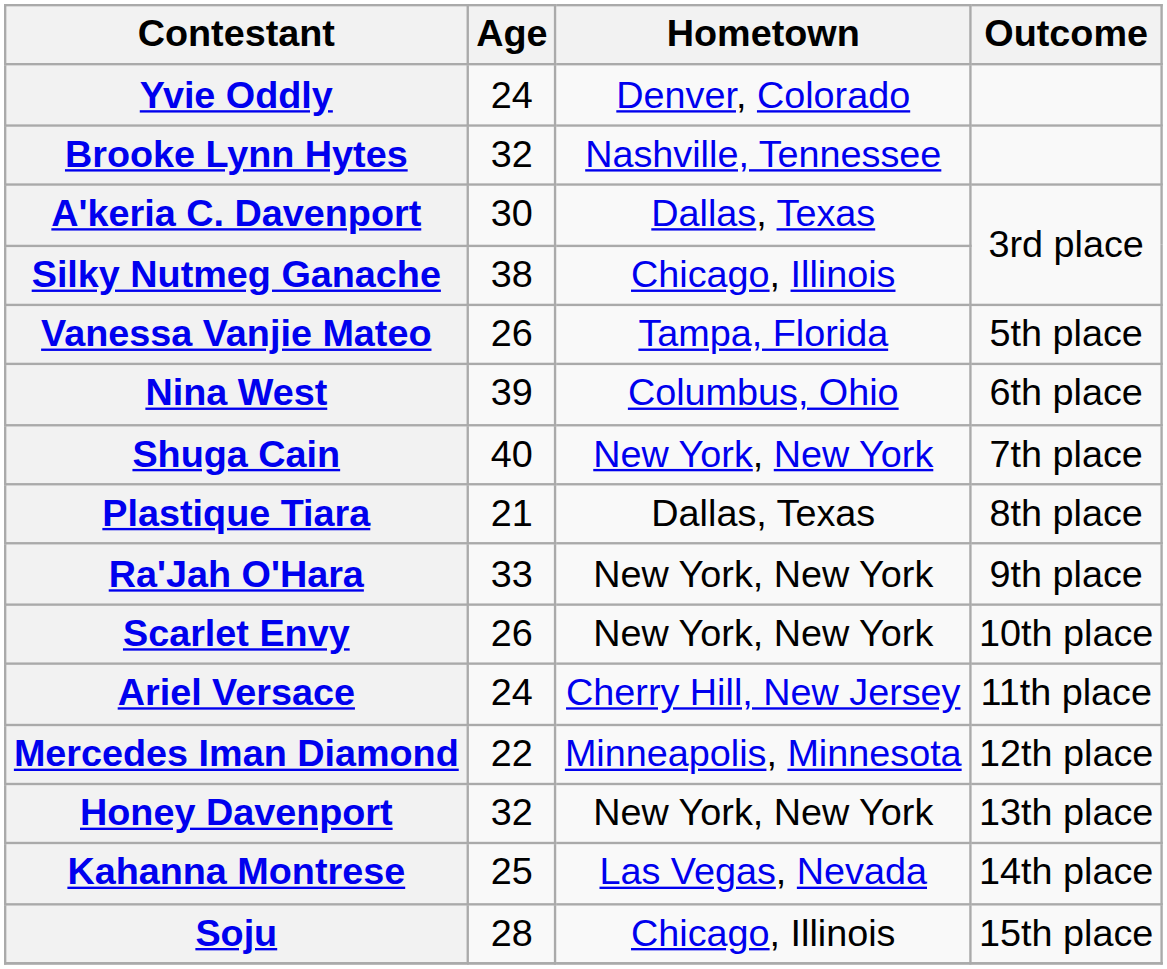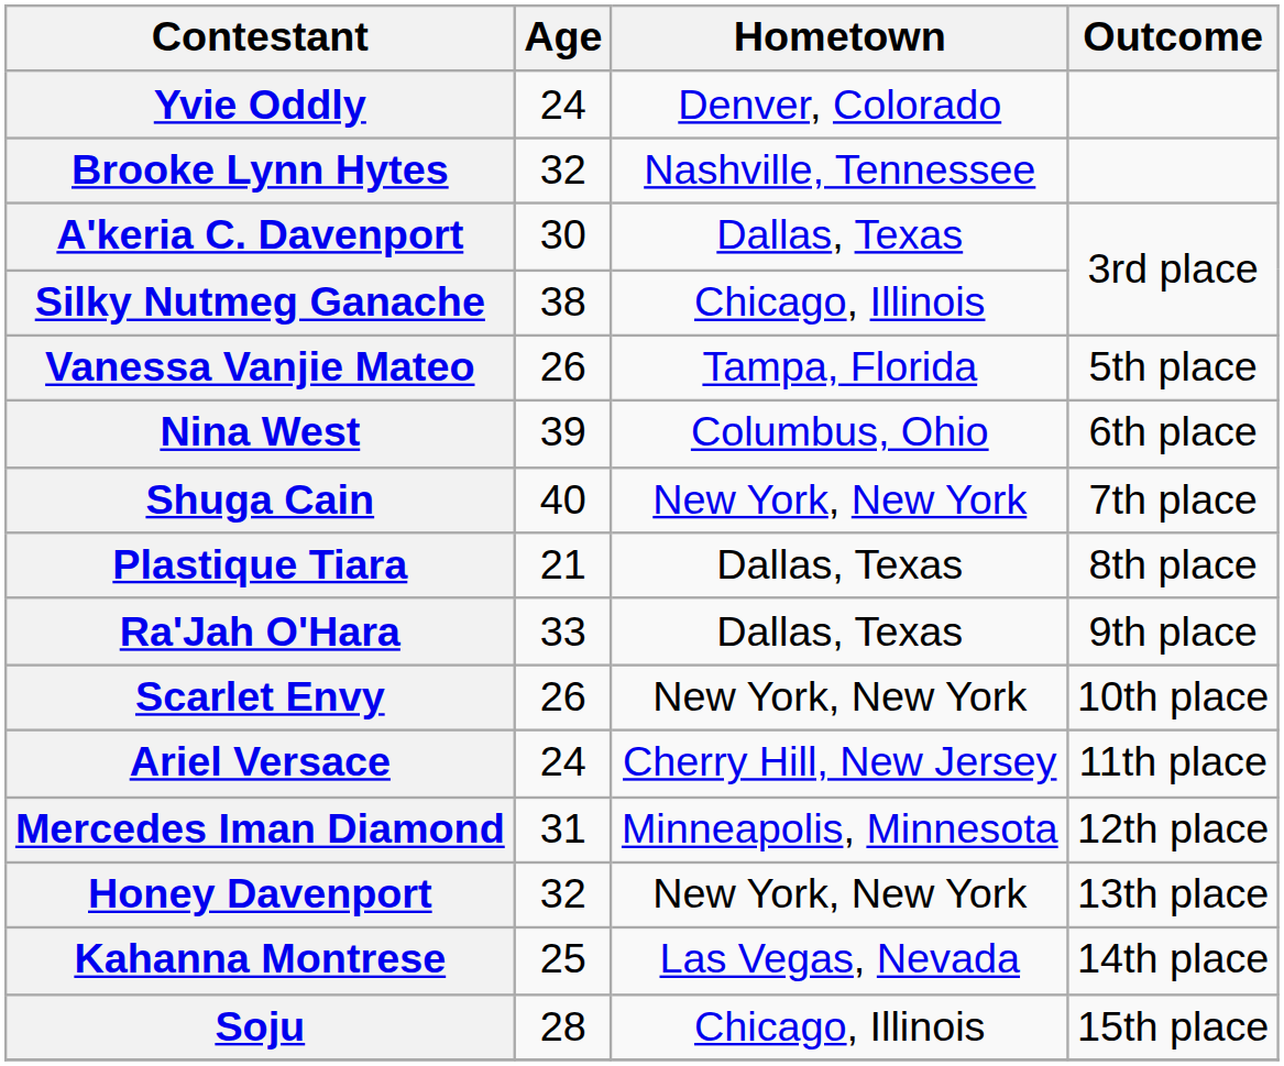 <table class="wikitable sortable" style="text-align:center">
 <tr>
 <th scope="col">Contestant</th>
 <th scope="col">Age</th>
 <th scope="col">Hometown</th>
 <th scope="col">Outcome</th>
 </tr>
 <tr>
 <th scope="row"><a href='#'>Yvie Oddly</a></th>
 <td>24</td>
 <td><a href='#'>Denver</a>, <a href='#'>Colorado</a></td>
 <td></td>
 </tr>
 <tr>
 <th scope="row"><a href='#'>Brooke Lynn Hytes</a></th>
 <td>32</td>
 <td><a href='#'>Nashville, Tennessee</a></td>
 <td></td>
 </tr>
 <tr>
 <th scope="row"><a href='#'>A'keria C. Davenport</a></th>
 <td>30</td>
 <td><a href='#'>Dallas</a>, <a href='#'>Texas</a></td>
 <td rowspan="2">3rd place</td>
 </tr>
 <tr>
 <th scope="row"><a href='#'>Silky Nutmeg Ganache</a></th>
 <td>38</td>
 <td><a href='#'>Chicago</a>, <a href='#'>Illinois</a></td>
 </tr>
 <tr>
 <th scope="row"><a href='#'>Vanessa Vanjie Mateo</a></th>
 <td>26</td>
 <td><a href='#'>Tampa, Florida</a></td>
 <td>5th place</td>
 </tr>
 <tr>
 <th scope="row"><a href='#'>Nina West</a></th>
 <td>39</td>
 <td><a href='#'>Columbus, Ohio</a></td>
 <td nowrap>6th place</td>
 </tr>
 <tr>
 <th scope="row"><a href='#'>Shuga Cain</a></th>
 <td>40</td>
 <td nowrap><a href='#'>New York</a>, <a href='#'>New York</a></td>
 <td>7th place</td>
 </tr>
 <tr>
 <th scope="row"><a href='#'>Plastique Tiara</a></th>
 <td>21</td>
 <td>Dallas, Texas</td>
 <td>8th place</td>
 </tr>
 <tr>
 <th scope="row"><a href='#'>Ra'Jah O'Hara</a></th>
 <td>33</td>
-<td>New York, New York</td>
+<td>Dallas, Texas</td>
 <td>9th place</td>
 </tr>
 <tr>
 <th scope="row"><a href='#'>Scarlet Envy</a></th>
 <td>26</td>
 <td>New York, New York</td>
 <td>10th place</td>
 </tr>
 <tr>
 <th scope="row"><a href='#'>Ariel Versace</a></th>
 <td>24</td>
 <td><a href='#'>Cherry Hill, New Jersey</a></td>
 <td>11th place</td>
 </tr>
 <tr>
 <th scope="row" nowrap><a href='#'>Mercedes Iman Diamond</a></th>
-<td>22</td>
+<td>31</td>
 <td><a href='#'>Minneapolis</a>, <a href='#'>Minnesota</a></td>
 <td>12th place</td>
 </tr>
 <tr>
 <th scope="row"><a href='#'>Honey Davenport</a></th>
 <td>32</td>
 <td>New York, New York</td>
 <td>13th place</td>
 </tr>
 <tr>
 <th scope="row"><a href='#'>Kahanna Montrese</a></th>
 <td>25</td>
 <td><a href='#'>Las Vegas</a>, <a href='#'>Nevada</a></td>
 <td>14th place</td>
 </tr>
 <tr>
 <th scope="row"><a href='#'>Soju</a></th>
 <td>28</td>
 <td><a href='#'>Chicago</a>, Illinois</td>
 <td>15th place</td>
 </tr>
 <tr>
 </tr>
 </table>
